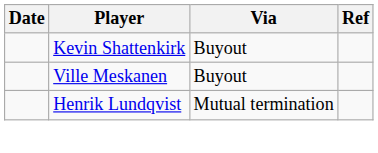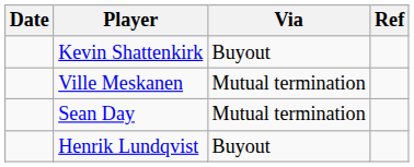 <table class="wikitable">
 <tr>
 <th>Date</th>
 <th>Player</th>
 <th>Via</th>
 <th>Ref</th>
 </tr>
 <tr>
 <td></td>
 <td><a href='#'>Kevin Shattenkirk</a></td>
 <td>Buyout</td>
 <td></td>
 </tr>
 <tr>
 <td></td>
 <td><a href='#'>Ville Meskanen</a></td>
-<td>Buyout</td>
+<td>Mutual termination</td>
+<td></td>
+</tr>
+<tr>
+<td></td>
+<td><a href='#'>Sean Day</a></td>
+<td>Mutual termination</td>
 <td></td>
 </tr>
 <tr>
 <td></td>
 <td><a href='#'>Henrik Lundqvist</a></td>
-<td>Mutual termination</td>
+<td>Buyout</td>
 <td></td>
 </tr>
 </table>
